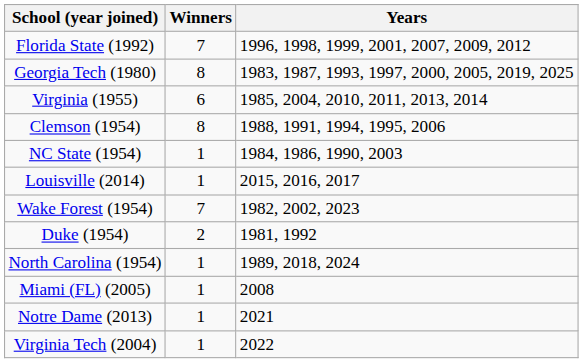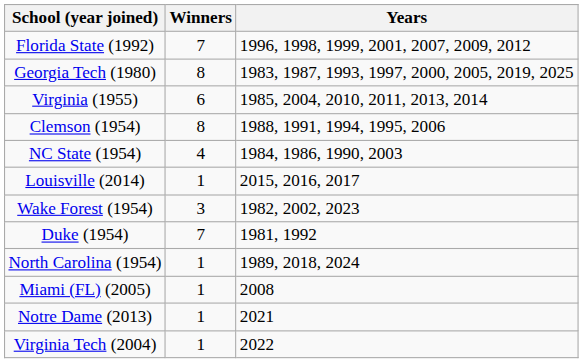 <table class="wikitable sortable">
 <tr>
 <th>School (year joined)</th>
 <th>Winners</th>
 <th class=unsortable>Years</th>
 </tr>
 <tr>
 <td align=center><a href='#'>Florida State</a> (1992)</td>
 <td align=center>7</td>
 <td>1996, 1998, 1999, 2001, 2007, 2009, 2012</td>
 </tr>
 <tr>
 <td align=center><a href='#'>Georgia Tech</a> (1980)</td>
 <td align=center>8</td>
 <td>1983, 1987, 1993, 1997, 2000, 2005, 2019, 2025</td>
 </tr>
 <tr>
 <td align=center><a href='#'>Virginia</a> (1955)</td>
 <td align=center>6</td>
 <td>1985, 2004, 2010, 2011, 2013, 2014</td>
 </tr>
 <tr>
 <td align=center><a href='#'>Clemson</a> (1954)</td>
 <td align=center>8</td>
 <td>1988, 1991, 1994, 1995, 2006</td>
 </tr>
 <tr>
 <td align=center><a href='#'>NC State</a> (1954)</td>
-<td align=center>1</td>
+<td align=center>4</td>
 <td>1984, 1986, 1990, 2003</td>
 </tr>
 <tr>
 <td align=center><a href='#'>Louisville</a> (2014)</td>
 <td align=center>1</td>
 <td>2015, 2016, 2017</td>
 </tr>
 <tr>
 <td align=center><a href='#'>Wake Forest</a> (1954)</td>
-<td align=center>7</td>
+<td align=center>3</td>
 <td>1982, 2002, 2023</td>
 </tr>
 <tr>
 <td align=center><a href='#'>Duke</a> (1954)</td>
-<td align=center>2</td>
+<td align=center>7</td>
 <td>1981, 1992</td>
 </tr>
 <tr>
 <td align=center><a href='#'>North Carolina</a> (1954)</td>
 <td align=center>1</td>
 <td>1989, 2018, 2024</td>
 </tr>
 <tr>
 <td align=center><a href='#'>Miami (FL)</a> (2005)</td>
 <td align=center>1</td>
 <td>2008</td>
 </tr>
 <tr>
 <td align=center><a href='#'>Notre Dame</a> (2013)</td>
 <td align=center>1</td>
 <td>2021</td>
 </tr>
 <tr>
 <td align=center><a href='#'>Virginia Tech</a> (2004)</td>
 <td align=center>1</td>
 <td>2022</td>
 </tr>
 </table>
